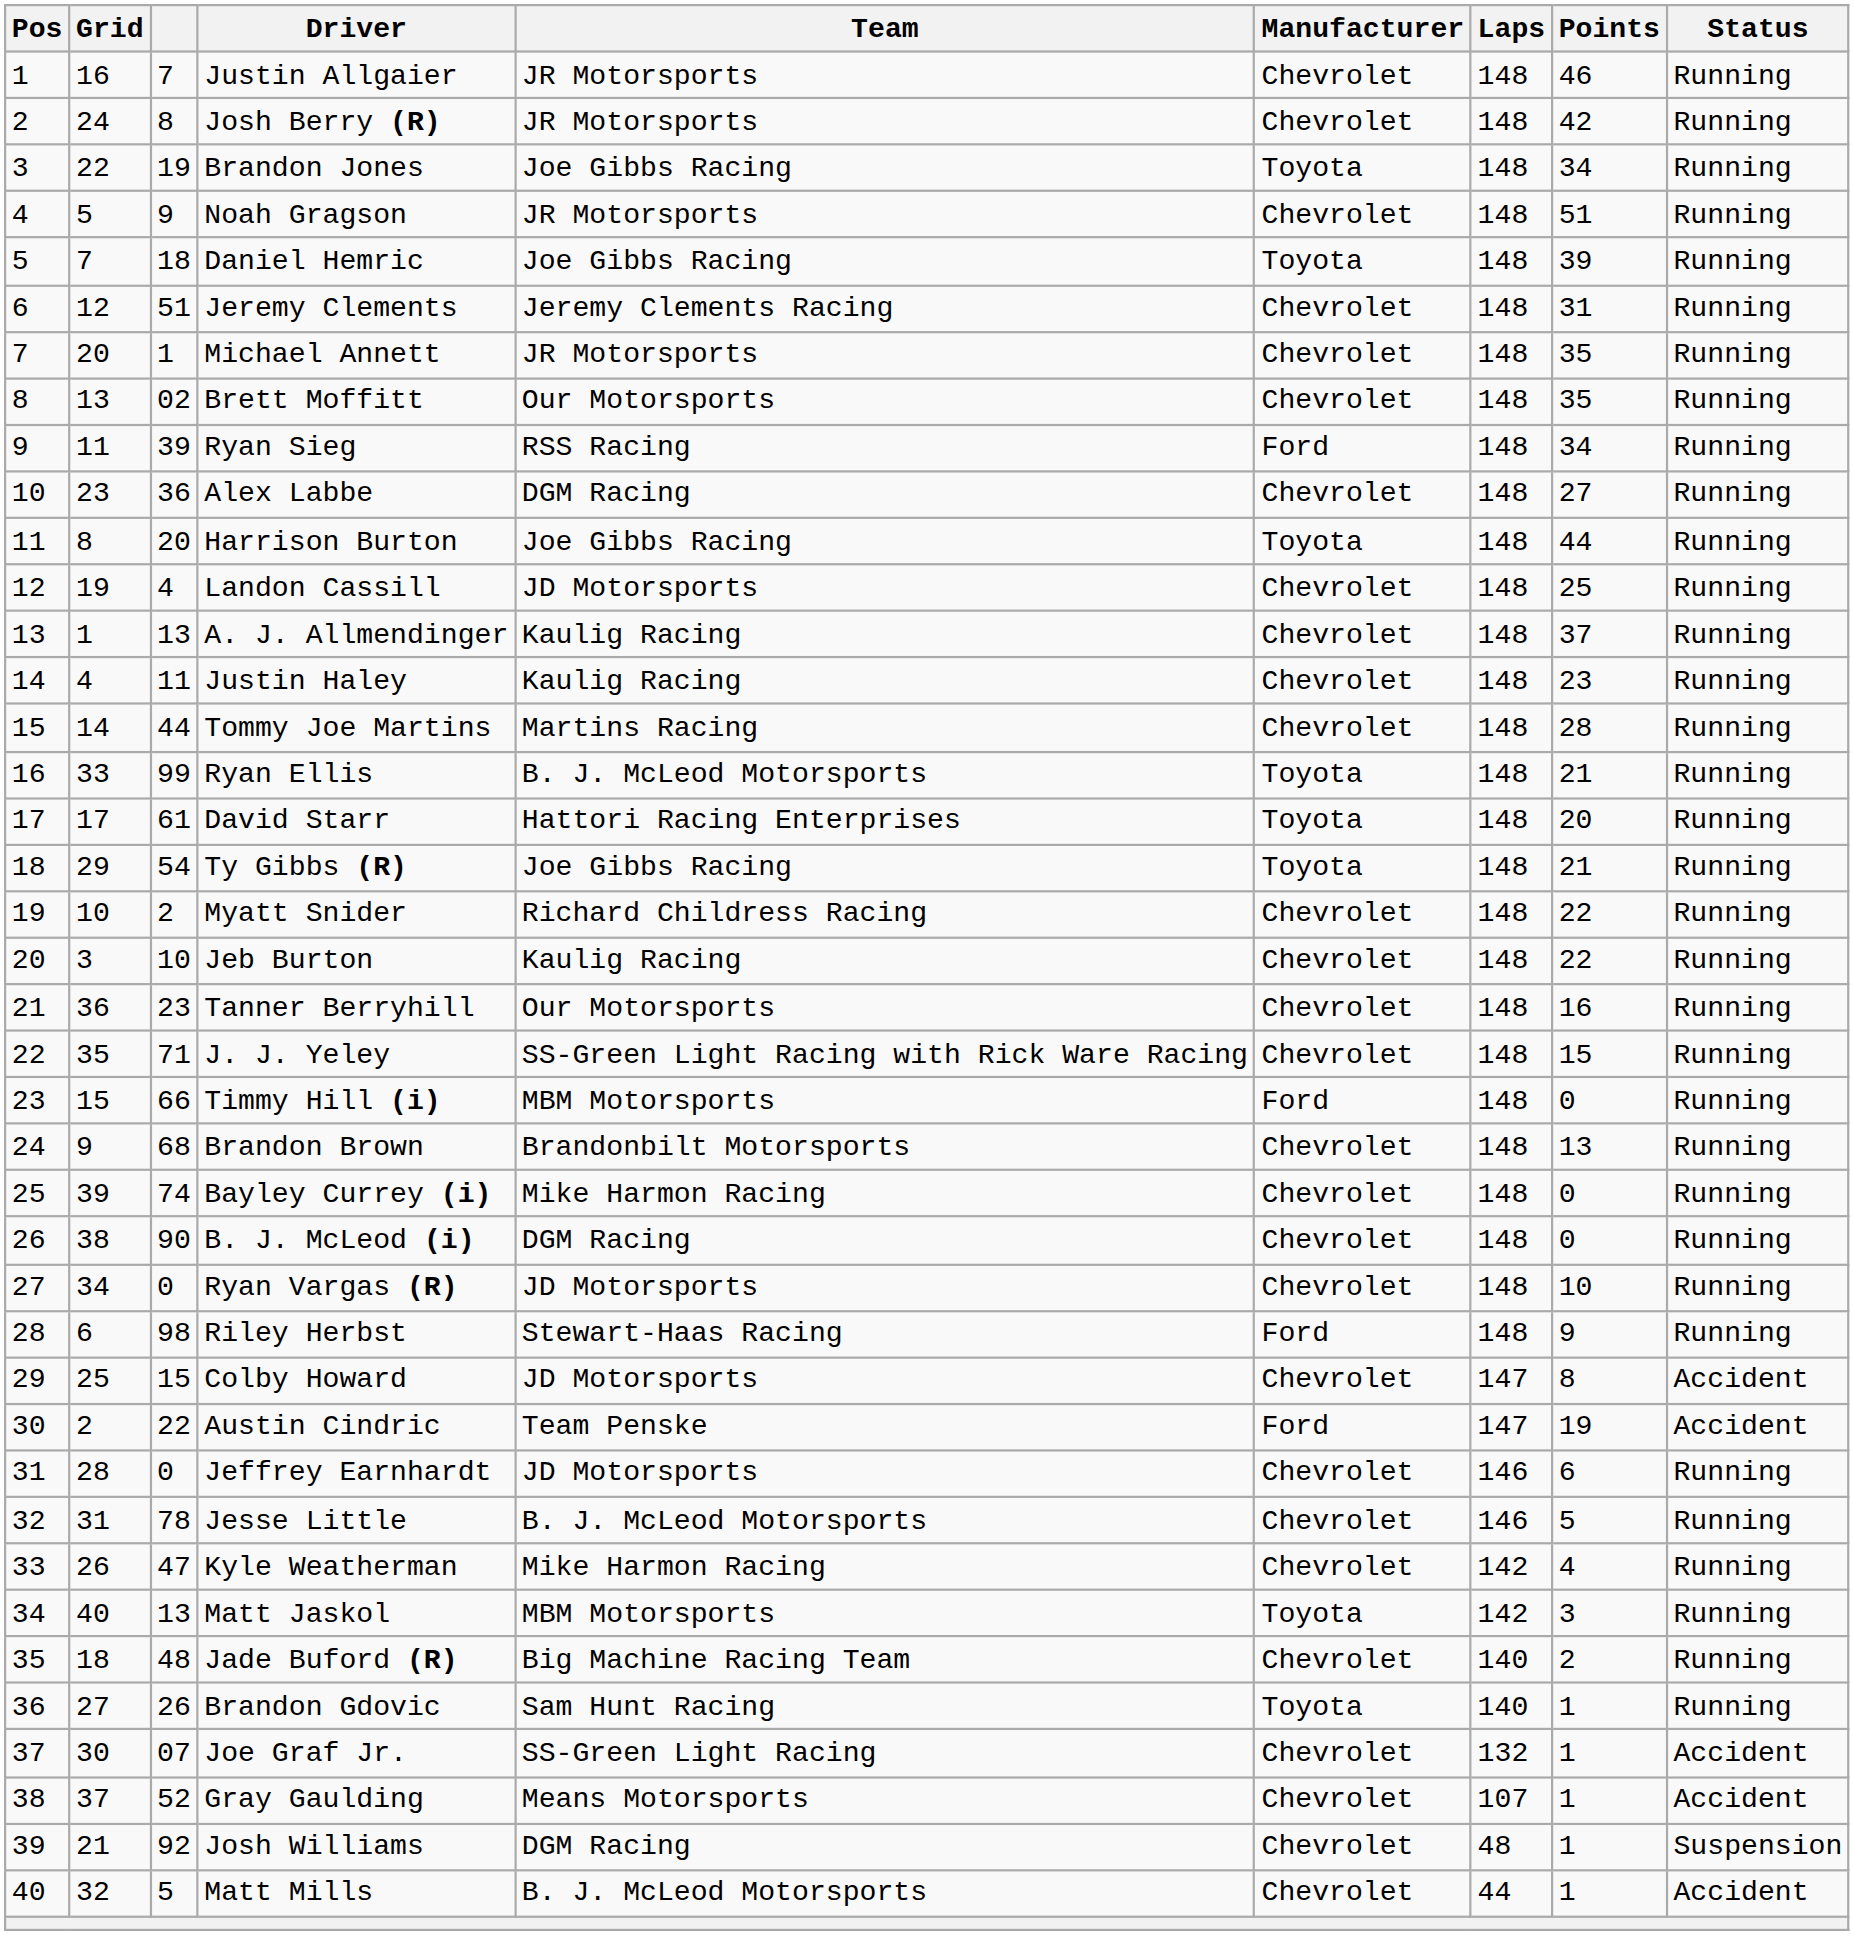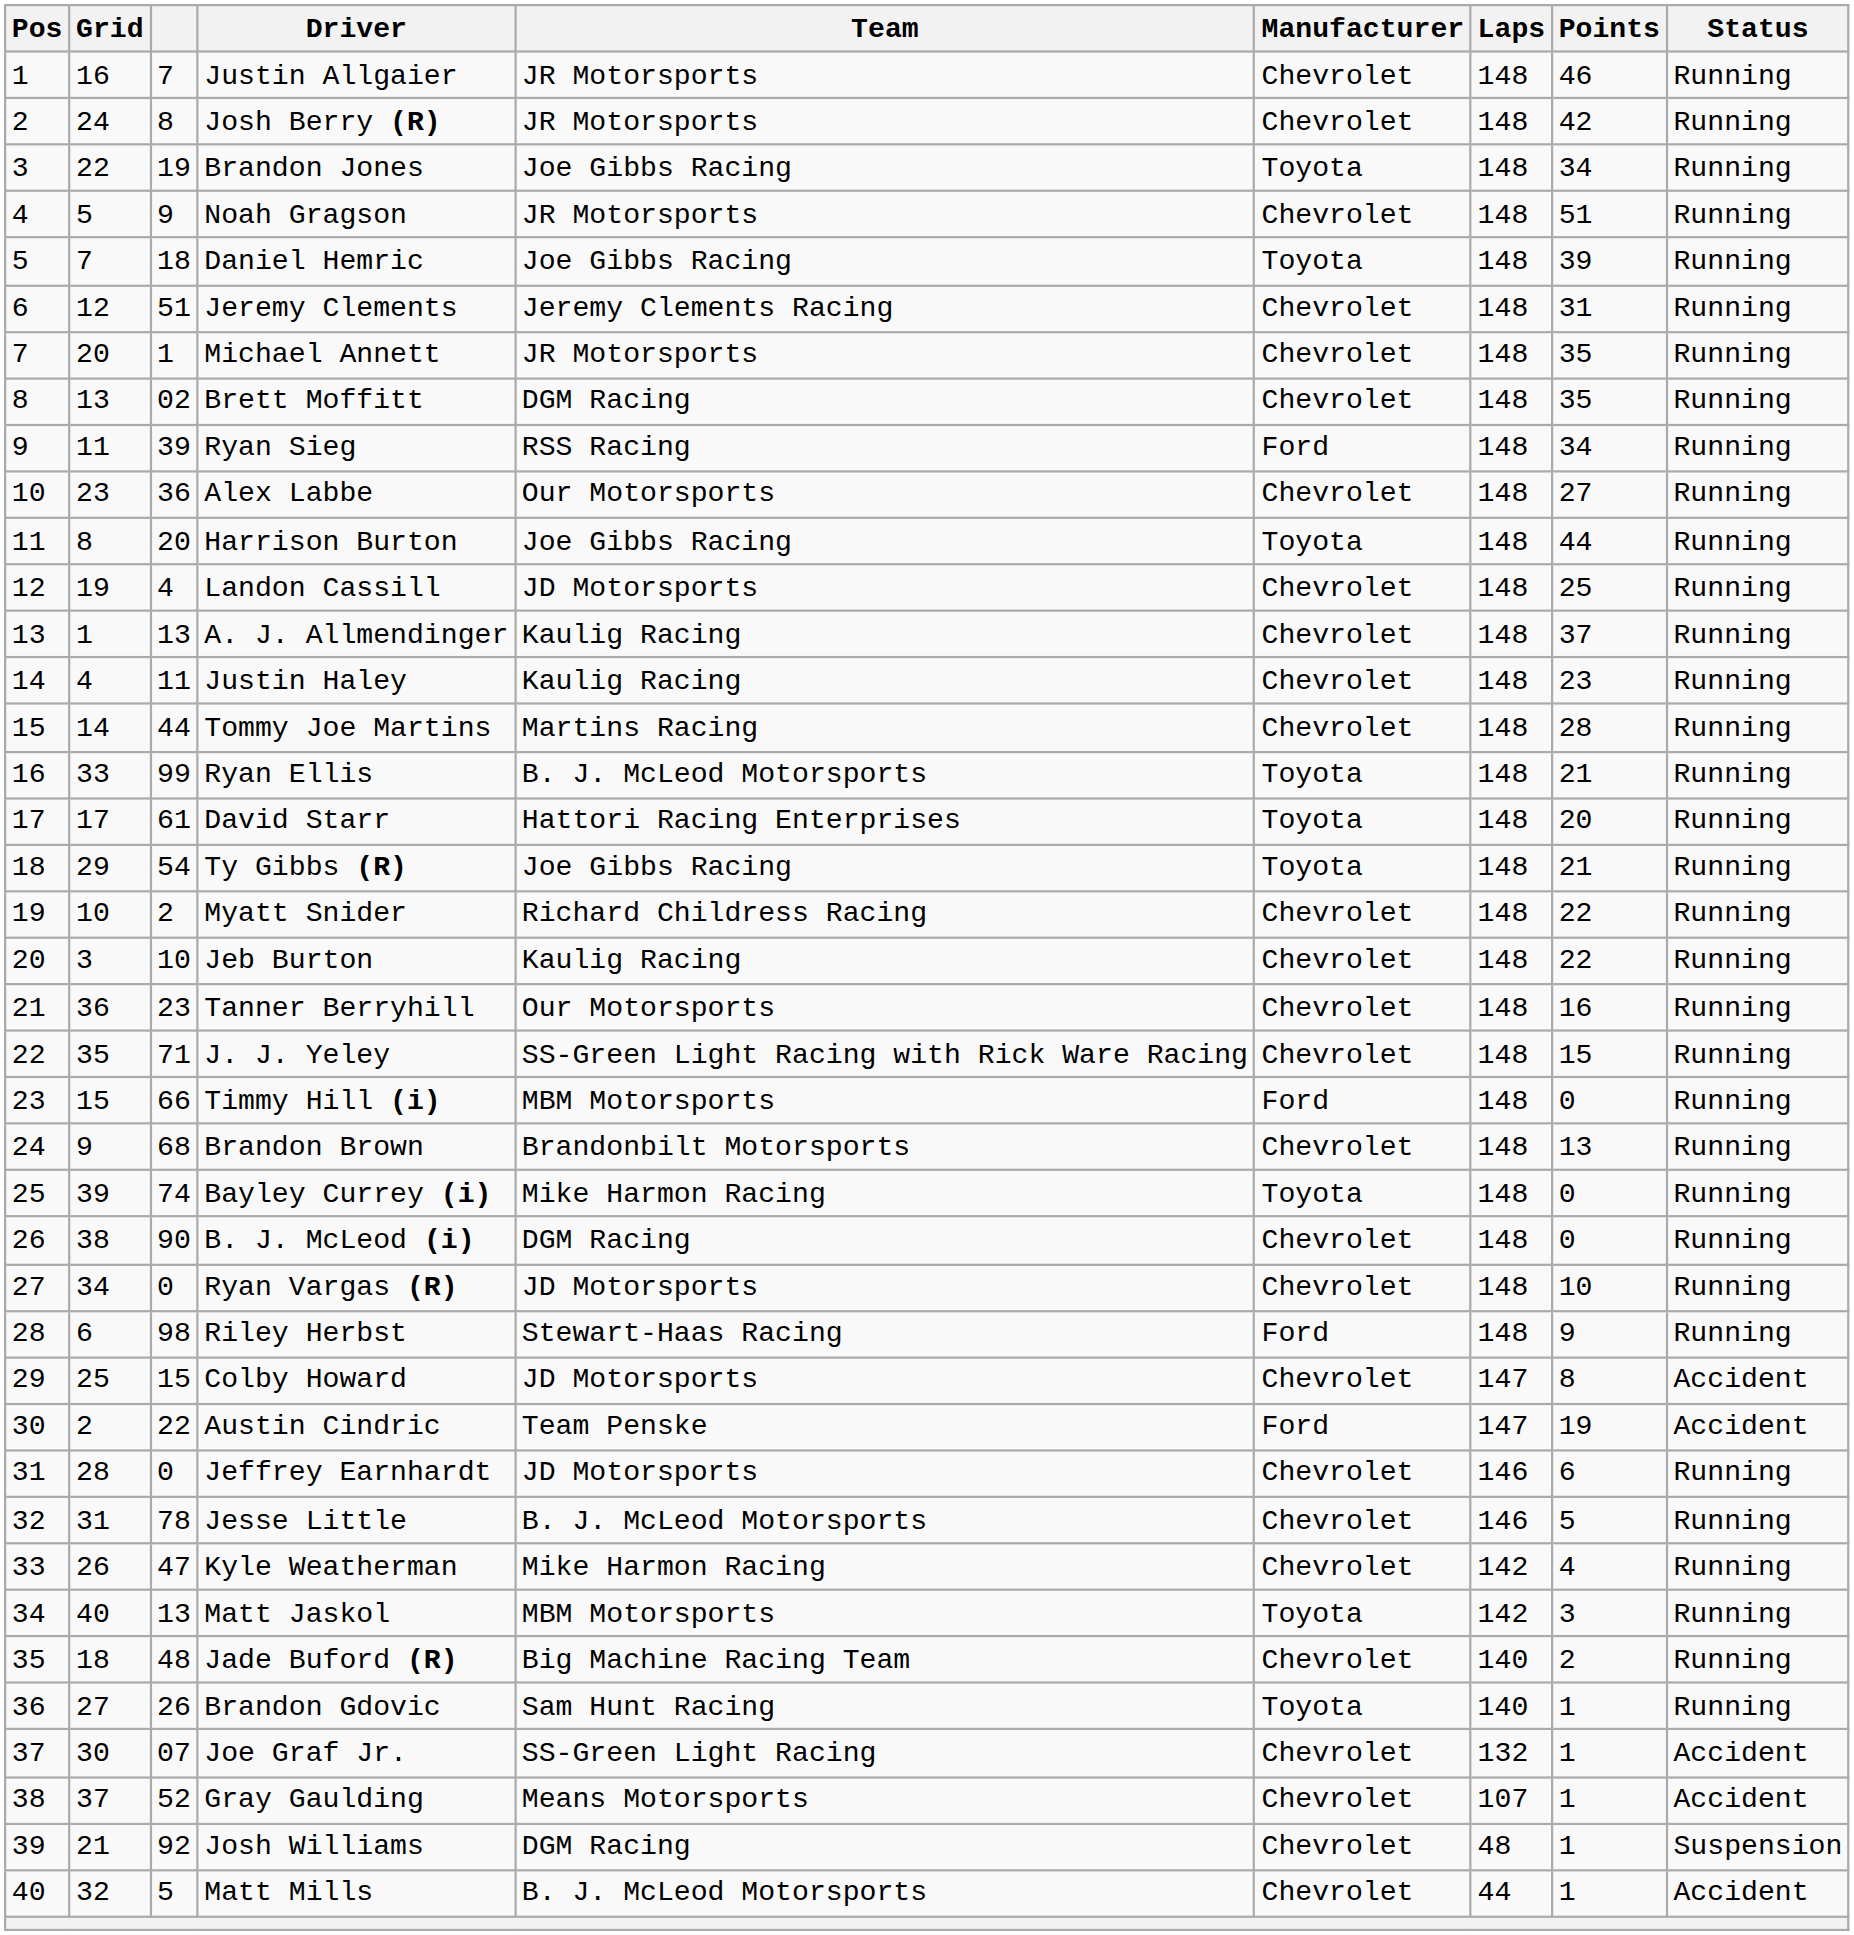 <table class="wikitable" style="font-size:98%">
 <tr>
 <th>Pos</th>
 <th>Grid</th>
 <th></th>
 <th>Driver</th>
 <th>Team</th>
 <th>Manufacturer</th>
 <th>Laps</th>
 <th>Points</th>
 <th>Status</th>
 </tr>
 <tr>
 <td>1</td>
 <td>16</td>
 <td>7</td>
 <td>Justin Allgaier</td>
 <td>JR Motorsports</td>
 <td>Chevrolet</td>
 <td>148</td>
 <td>46</td>
 <td>Running</td>
 </tr>
 <tr>
 <td>2</td>
 <td>24</td>
 <td>8</td>
 <td>Josh Berry <strong>(R)</strong></td>
 <td>JR Motorsports</td>
 <td>Chevrolet</td>
 <td>148</td>
 <td>42</td>
 <td>Running</td>
 </tr>
 <tr>
 <td>3</td>
 <td>22</td>
 <td>19</td>
 <td>Brandon Jones</td>
 <td>Joe Gibbs Racing</td>
 <td>Toyota</td>
 <td>148</td>
 <td>34</td>
 <td>Running</td>
 </tr>
 <tr>
 <td>4</td>
 <td>5</td>
 <td>9</td>
 <td>Noah Gragson</td>
 <td>JR Motorsports</td>
 <td>Chevrolet</td>
 <td>148</td>
 <td>51</td>
 <td>Running</td>
 </tr>
 <tr>
 <td>5</td>
 <td>7</td>
 <td>18</td>
 <td>Daniel Hemric</td>
 <td>Joe Gibbs Racing</td>
 <td>Toyota</td>
 <td>148</td>
 <td>39</td>
 <td>Running</td>
 </tr>
 <tr>
 <td>6</td>
 <td>12</td>
 <td>51</td>
 <td>Jeremy Clements</td>
 <td>Jeremy Clements Racing</td>
 <td>Chevrolet</td>
 <td>148</td>
 <td>31</td>
 <td>Running</td>
 </tr>
 <tr>
 <td>7</td>
 <td>20</td>
 <td>1</td>
 <td>Michael Annett</td>
 <td>JR Motorsports</td>
 <td>Chevrolet</td>
 <td>148</td>
 <td>35</td>
 <td>Running</td>
 </tr>
 <tr>
 <td>8</td>
 <td>13</td>
 <td>02</td>
 <td>Brett Moffitt</td>
-<td>Our Motorsports</td>
+<td>DGM Racing</td>
 <td>Chevrolet</td>
 <td>148</td>
 <td>35</td>
 <td>Running</td>
 </tr>
 <tr>
 <td>9</td>
 <td>11</td>
 <td>39</td>
 <td>Ryan Sieg</td>
 <td>RSS Racing</td>
 <td>Ford</td>
 <td>148</td>
 <td>34</td>
 <td>Running</td>
 </tr>
 <tr>
 <td>10</td>
 <td>23</td>
 <td>36</td>
 <td>Alex Labbe</td>
-<td>DGM Racing</td>
+<td>Our Motorsports</td>
 <td>Chevrolet</td>
 <td>148</td>
 <td>27</td>
 <td>Running</td>
 </tr>
 <tr>
 <td>11</td>
 <td>8</td>
 <td>20</td>
 <td>Harrison Burton</td>
 <td>Joe Gibbs Racing</td>
 <td>Toyota</td>
 <td>148</td>
 <td>44</td>
 <td>Running</td>
 </tr>
 <tr>
 <td>12</td>
 <td>19</td>
 <td>4</td>
 <td>Landon Cassill</td>
 <td>JD Motorsports</td>
 <td>Chevrolet</td>
 <td>148</td>
 <td>25</td>
 <td>Running</td>
 </tr>
 <tr>
 <td>13</td>
 <td>1</td>
 <td>13</td>
 <td>A. J. Allmendinger</td>
 <td>Kaulig Racing</td>
 <td>Chevrolet</td>
 <td>148</td>
 <td>37</td>
 <td>Running</td>
 </tr>
 <tr>
 <td>14</td>
 <td>4</td>
 <td>11</td>
 <td>Justin Haley</td>
 <td>Kaulig Racing</td>
 <td>Chevrolet</td>
 <td>148</td>
 <td>23</td>
 <td>Running</td>
 </tr>
 <tr>
 <td>15</td>
 <td>14</td>
 <td>44</td>
 <td>Tommy Joe Martins</td>
 <td>Martins Racing</td>
 <td>Chevrolet</td>
 <td>148</td>
 <td>28</td>
 <td>Running</td>
 </tr>
 <tr>
 <td>16</td>
 <td>33</td>
 <td>99</td>
 <td>Ryan Ellis</td>
 <td>B. J. McLeod Motorsports</td>
 <td>Toyota</td>
 <td>148</td>
 <td>21</td>
 <td>Running</td>
 </tr>
 <tr>
 <td>17</td>
 <td>17</td>
 <td>61</td>
 <td>David Starr</td>
 <td>Hattori Racing Enterprises</td>
 <td>Toyota</td>
 <td>148</td>
 <td>20</td>
 <td>Running</td>
 </tr>
 <tr>
 <td>18</td>
 <td>29</td>
 <td>54</td>
 <td>Ty Gibbs <strong>(R)</strong></td>
 <td>Joe Gibbs Racing</td>
 <td>Toyota</td>
 <td>148</td>
 <td>21</td>
 <td>Running</td>
 </tr>
 <tr>
 <td>19</td>
 <td>10</td>
 <td>2</td>
 <td>Myatt Snider</td>
 <td>Richard Childress Racing</td>
 <td>Chevrolet</td>
 <td>148</td>
 <td>22</td>
 <td>Running</td>
 </tr>
 <tr>
 <td>20</td>
 <td>3</td>
 <td>10</td>
 <td>Jeb Burton</td>
 <td>Kaulig Racing</td>
 <td>Chevrolet</td>
 <td>148</td>
 <td>22</td>
 <td>Running</td>
 </tr>
 <tr>
 <td>21</td>
 <td>36</td>
 <td>23</td>
 <td>Tanner Berryhill</td>
 <td>Our Motorsports</td>
 <td>Chevrolet</td>
 <td>148</td>
 <td>16</td>
 <td>Running</td>
 </tr>
 <tr>
 <td>22</td>
 <td>35</td>
 <td>71</td>
 <td>J. J. Yeley</td>
 <td>SS-Green Light Racing with Rick Ware Racing</td>
 <td>Chevrolet</td>
 <td>148</td>
 <td>15</td>
 <td>Running</td>
 </tr>
 <tr>
 <td>23</td>
 <td>15</td>
 <td>66</td>
 <td>Timmy Hill <strong>(i)</strong></td>
 <td>MBM Motorsports</td>
 <td>Ford</td>
 <td>148</td>
 <td>0</td>
 <td>Running</td>
 </tr>
 <tr>
 <td>24</td>
 <td>9</td>
 <td>68</td>
 <td>Brandon Brown</td>
 <td>Brandonbilt Motorsports</td>
 <td>Chevrolet</td>
 <td>148</td>
 <td>13</td>
 <td>Running</td>
 </tr>
 <tr>
 <td>25</td>
 <td>39</td>
 <td>74</td>
 <td>Bayley Currey <strong>(i)</strong></td>
 <td>Mike Harmon Racing</td>
-<td>Chevrolet</td>
+<td>Toyota</td>
 <td>148</td>
 <td>0</td>
 <td>Running</td>
 </tr>
 <tr>
 <td>26</td>
 <td>38</td>
 <td>90</td>
 <td>B. J. McLeod <strong>(i)</strong></td>
 <td>DGM Racing</td>
 <td>Chevrolet</td>
 <td>148</td>
 <td>0</td>
 <td>Running</td>
 </tr>
 <tr>
 <td>27</td>
 <td>34</td>
 <td>0</td>
 <td>Ryan Vargas <strong>(R)</strong></td>
 <td>JD Motorsports</td>
 <td>Chevrolet</td>
 <td>148</td>
 <td>10</td>
 <td>Running</td>
 </tr>
 <tr>
 <td>28</td>
 <td>6</td>
 <td>98</td>
 <td>Riley Herbst</td>
 <td>Stewart-Haas Racing</td>
 <td>Ford</td>
 <td>148</td>
 <td>9</td>
 <td>Running</td>
 </tr>
 <tr>
 <td>29</td>
 <td>25</td>
 <td>15</td>
 <td>Colby Howard</td>
 <td>JD Motorsports</td>
 <td>Chevrolet</td>
 <td>147</td>
 <td>8</td>
 <td>Accident</td>
 </tr>
 <tr>
 <td>30</td>
 <td>2</td>
 <td>22</td>
 <td>Austin Cindric</td>
 <td>Team Penske</td>
 <td>Ford</td>
 <td>147</td>
 <td>19</td>
 <td>Accident</td>
 </tr>
 <tr>
 <td>31</td>
 <td>28</td>
 <td>0</td>
 <td>Jeffrey Earnhardt</td>
 <td>JD Motorsports</td>
 <td>Chevrolet</td>
 <td>146</td>
 <td>6</td>
 <td>Running</td>
 </tr>
 <tr>
 <td>32</td>
 <td>31</td>
 <td>78</td>
 <td>Jesse Little</td>
 <td>B. J. McLeod Motorsports</td>
 <td>Chevrolet</td>
 <td>146</td>
 <td>5</td>
 <td>Running</td>
 </tr>
 <tr>
 <td>33</td>
 <td>26</td>
 <td>47</td>
 <td>Kyle Weatherman</td>
 <td>Mike Harmon Racing</td>
 <td>Chevrolet</td>
 <td>142</td>
 <td>4</td>
 <td>Running</td>
 </tr>
 <tr>
 <td>34</td>
 <td>40</td>
 <td>13</td>
 <td>Matt Jaskol</td>
 <td>MBM Motorsports</td>
 <td>Toyota</td>
 <td>142</td>
 <td>3</td>
 <td>Running</td>
 </tr>
 <tr>
 <td>35</td>
 <td>18</td>
 <td>48</td>
 <td>Jade Buford <strong>(R)</strong></td>
 <td>Big Machine Racing Team</td>
 <td>Chevrolet</td>
 <td>140</td>
 <td>2</td>
 <td>Running</td>
 </tr>
 <tr>
 <td>36</td>
 <td>27</td>
 <td>26</td>
 <td>Brandon Gdovic</td>
 <td>Sam Hunt Racing</td>
 <td>Toyota</td>
 <td>140</td>
 <td>1</td>
 <td>Running</td>
 </tr>
 <tr>
 <td>37</td>
 <td>30</td>
 <td>07</td>
 <td>Joe Graf Jr.</td>
 <td>SS-Green Light Racing</td>
 <td>Chevrolet</td>
 <td>132</td>
 <td>1</td>
 <td>Accident</td>
 </tr>
 <tr>
 <td>38</td>
 <td>37</td>
 <td>52</td>
 <td>Gray Gaulding</td>
 <td>Means Motorsports</td>
 <td>Chevrolet</td>
 <td>107</td>
 <td>1</td>
 <td>Accident</td>
 </tr>
 <tr>
 <td>39</td>
 <td>21</td>
 <td>92</td>
 <td>Josh Williams</td>
 <td>DGM Racing</td>
 <td>Chevrolet</td>
 <td>48</td>
 <td>1</td>
 <td>Suspension</td>
 </tr>
 <tr>
 <td>40</td>
 <td>32</td>
 <td>5</td>
 <td>Matt Mills</td>
 <td>B. J. McLeod Motorsports</td>
 <td>Chevrolet</td>
 <td>44</td>
 <td>1</td>
 <td>Accident</td>
 </tr>
 <tr>
 <th colspan="9"></th>
 </tr>
 <tr>
 </tr>
 </table>
